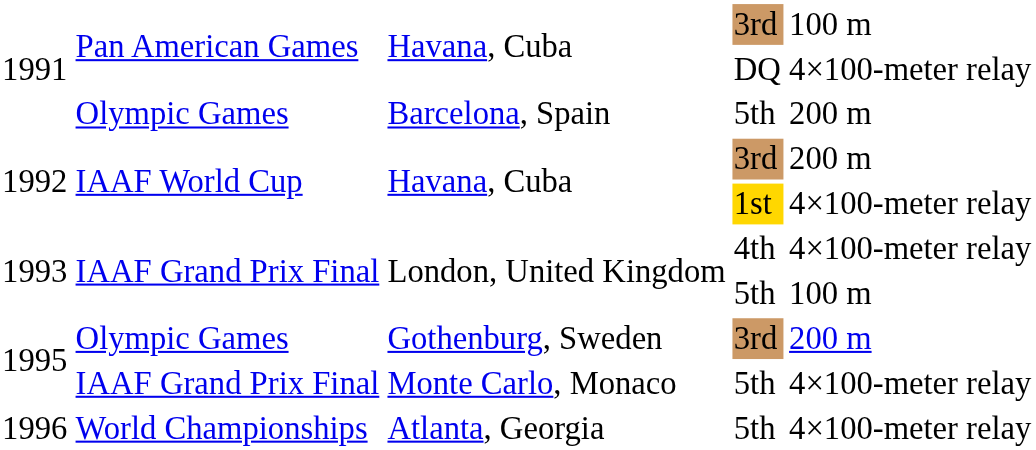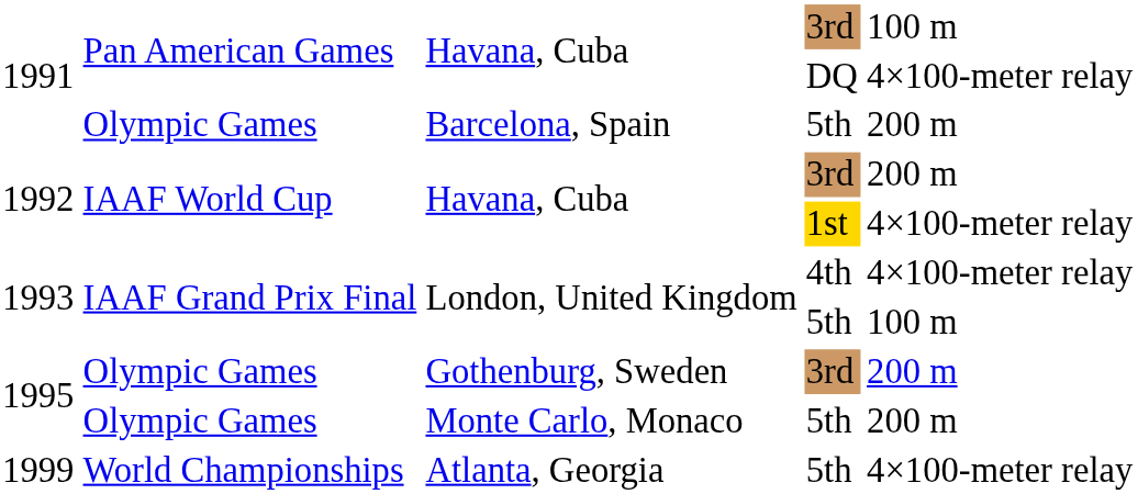 <table>
 <tr>
 <td rowspan=3>1991</td>
 <td rowspan=2><a href='#'>Pan American Games</a></td>
 <td rowspan=2><a href='#'>Havana</a>, Cuba</td>
 <td bgcolor=cc9966>3rd</td>
 <td>100 m</td>
 </tr>
 <tr>
 <td>DQ</td>
 <td>4×100-meter relay</td>
 </tr>
 <tr>
 <td><a href='#'>Olympic Games</a></td>
 <td><a href='#'>Barcelona</a>, Spain</td>
 <td>5th</td>
 <td>200 m</td>
 </tr>
 <tr>
 <td rowspan=2>1992</td>
 <td rowspan=2><a href='#'>IAAF World Cup</a></td>
 <td rowspan=2><a href='#'>Havana</a>, Cuba</td>
 <td bgcolor=cc9966>3rd</td>
 <td>200 m</td>
 </tr>
 <tr>
 <td bgcolor=gold>1st</td>
 <td>4×100-meter relay</td>
 </tr>
 <tr>
 <td rowspan=2>1993</td>
 <td rowspan=2><a href='#'>IAAF Grand Prix Final</a></td>
 <td rowspan=2>London, United Kingdom</td>
 <td>4th</td>
 <td>4×100-meter relay</td>
 </tr>
 <tr>
 <td>5th</td>
 <td>100 m</td>
 </tr>
 <tr>
 <td rowspan=2>1995</td>
 <td><a href='#'>Olympic Games</a></td>
 <td><a href='#'>Gothenburg</a>, Sweden</td>
 <td bgcolor=cc9966>3rd</td>
 <td><a href='#'>200 m</a></td>
 </tr>
 <tr>
-<td><a href='#'>IAAF Grand Prix Final</a></td>
+<td><a href='#'>Olympic Games</a></td>
 <td><a href='#'>Monte Carlo</a>, Monaco</td>
 <td>5th</td>
-<td>4×100-meter relay</td>
+<td>200 m</td>
 </tr>
 <tr>
-<td>1996</td>
+<td>1999</td>
 <td><a href='#'>World Championships</a></td>
 <td><a href='#'>Atlanta</a>, Georgia</td>
 <td>5th</td>
 <td>4×100-meter relay</td>
 </tr>
 </table>
